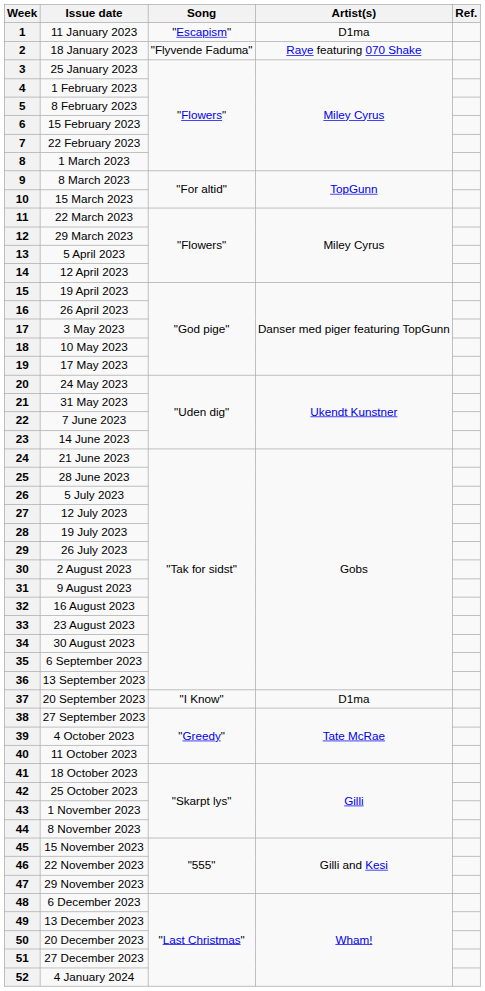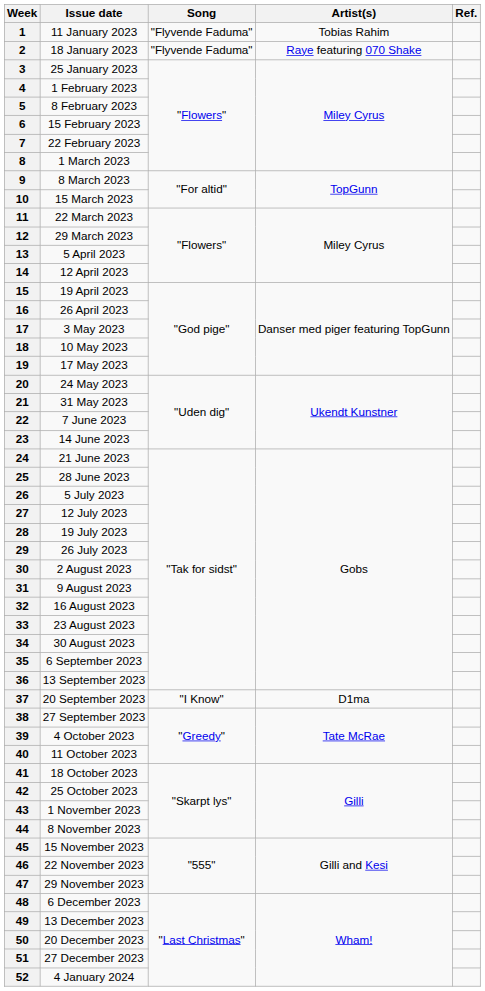 <table class="wikitable plainrowheaders" style="text-align: center;">
 <tr>
 <th scope="col">Week</th>
 <th scope="col">Issue date</th>
 <th scope="col">Song</th>
 <th scope="col">Artist(s)</th>
 <th scope="col">Ref.</th>
 </tr>
 <tr>
 <th scope="row" style="text-align:center">1</th>
 <td>11 January 2023</td>
-<td>"<a href='#'>Escapism</a>"</td>
-<td>D1ma</td>
+<td>"Flyvende Faduma"</td>
+<td>Tobias Rahim</td>
 <td></td>
 </tr>
 <tr>
 <th scope="row" style="text-align:center">2</th>
 <td>18 January 2023</td>
 <td>"Flyvende Faduma"</td>
 <td><a href='#'>Raye</a> featuring <a href='#'>070 Shake</a></td>
 <td></td>
 </tr>
 <tr>
 <th scope="row" style="text-align:center">3</th>
 <td>25 January 2023</td>
 <td rowspan="6">"<a href='#'>Flowers</a>"</td>
 <td rowspan="6"><a href='#'>Miley Cyrus</a></td>
 <td></td>
 </tr>
 <tr>
 <th scope="row" style="text-align:center">4</th>
 <td>1 February 2023</td>
 <td></td>
 </tr>
 <tr>
 <th scope="row" style="text-align:center">5</th>
 <td>8 February 2023</td>
 <td></td>
 </tr>
 <tr>
 <th scope="row" style="text-align:center">6</th>
 <td>15 February 2023</td>
 <td></td>
 </tr>
 <tr>
 <th scope="row" style="text-align:center">7</th>
 <td>22 February 2023</td>
 <td></td>
 </tr>
 <tr>
 <th scope="row" style="text-align:center">8</th>
 <td>1 March 2023</td>
 <td></td>
 </tr>
 <tr>
 <th scope="row" style="text-align:center">9</th>
 <td>8 March 2023</td>
 <td rowspan="2">"For altid"</td>
 <td rowspan="2"><a href='#'>TopGunn</a></td>
 <td></td>
 </tr>
 <tr>
 <th scope="row" style="text-align:center">10</th>
 <td>15 March 2023</td>
 <td></td>
 </tr>
 <tr>
 <th scope="row" style="text-align:center">11</th>
 <td>22 March 2023</td>
 <td rowspan="4">"Flowers"</td>
 <td rowspan="4">Miley Cyrus</td>
 <td></td>
 </tr>
 <tr>
 <th scope="row" style="text-align:center">12</th>
 <td>29 March 2023</td>
 <td></td>
 </tr>
 <tr>
 <th scope="row" style="text-align:center">13</th>
 <td>5 April 2023</td>
 <td></td>
 </tr>
 <tr>
 <th scope="row" style="text-align:center">14</th>
 <td>12 April 2023</td>
 <td></td>
 </tr>
 <tr>
 <th scope="row" style="text-align:center">15</th>
 <td>19 April 2023</td>
 <td rowspan="5">"God pige"</td>
 <td rowspan="5">Danser med piger featuring TopGunn</td>
 <td></td>
 </tr>
 <tr>
 <th scope="row" style="text-align:center">16</th>
 <td>26 April 2023</td>
 <td></td>
 </tr>
 <tr>
 <th scope="row" style="text-align:center">17</th>
 <td>3 May 2023</td>
 <td></td>
 </tr>
 <tr>
 <th scope="row" style="text-align:center">18</th>
 <td>10 May 2023</td>
 <td></td>
 </tr>
 <tr>
 <th scope="row" style="text-align:center">19</th>
 <td>17 May 2023</td>
 <td></td>
 </tr>
 <tr>
 <th scope="row" style="text-align:center">20</th>
 <td>24 May 2023</td>
 <td rowspan="4">"Uden dig"</td>
 <td rowspan="4"><a href='#'>Ukendt Kunstner</a></td>
 <td></td>
 </tr>
 <tr>
 <th scope="row" style="text-align:center">21</th>
 <td>31 May 2023</td>
 <td></td>
 </tr>
 <tr>
 <th scope="row" style="text-align:center">22</th>
 <td>7 June 2023</td>
 <td></td>
 </tr>
 <tr>
 <th scope="row" style="text-align:center">23</th>
 <td>14 June 2023</td>
 <td></td>
 </tr>
 <tr>
 <th scope="row" style="text-align:center">24</th>
 <td>21 June 2023</td>
 <td rowspan="13">"Tak for sidst"</td>
 <td rowspan="13">Gobs</td>
 <td></td>
 </tr>
 <tr>
 <th scope="row" style="text-align:center">25</th>
 <td>28 June 2023</td>
 <td></td>
 </tr>
 <tr>
 <th scope="row" style="text-align:center">26</th>
 <td>5 July 2023</td>
 <td></td>
 </tr>
 <tr>
 <th scope="row" style="text-align:center">27</th>
 <td>12 July 2023</td>
 <td></td>
 </tr>
 <tr>
 <th scope="row" style="text-align:center">28</th>
 <td>19 July 2023</td>
 <td></td>
 </tr>
 <tr>
 <th scope="row" style="text-align:center">29</th>
 <td>26 July 2023</td>
 <td></td>
 </tr>
 <tr>
 <th scope="row" style="text-align:center">30</th>
 <td>2 August 2023</td>
 <td></td>
 </tr>
 <tr>
 <th scope="row" style="text-align:center">31</th>
 <td>9 August 2023</td>
 <td></td>
 </tr>
 <tr>
 <th scope="row" style="text-align:center">32</th>
 <td>16 August 2023</td>
 <td></td>
 </tr>
 <tr>
 <th scope="row" style="text-align:center">33</th>
 <td>23 August 2023</td>
 <td></td>
 </tr>
 <tr>
 <th scope="row" style="text-align:center">34</th>
 <td>30 August 2023</td>
 <td></td>
 </tr>
 <tr>
 <th scope="row" style="text-align:center">35</th>
 <td>6 September 2023</td>
 <td></td>
 </tr>
 <tr>
 <th scope="row" style="text-align:center">36</th>
 <td>13 September 2023</td>
 <td></td>
 </tr>
 <tr>
 <th scope="row" style="text-align:center">37</th>
 <td>20 September 2023</td>
 <td>"I Know"</td>
 <td>D1ma</td>
 <td></td>
 </tr>
 <tr>
 <th scope="row" style="text-align:center">38</th>
 <td>27 September 2023</td>
 <td rowspan="3">"<a href='#'>Greedy</a>"</td>
 <td rowspan="3"><a href='#'>Tate McRae</a></td>
 <td></td>
 </tr>
 <tr>
 <th scope="row" style="text-align:center">39</th>
 <td>4 October 2023</td>
 <td></td>
 </tr>
 <tr>
 <th scope="row" style="text-align:center">40</th>
 <td>11 October 2023</td>
 <td></td>
 </tr>
 <tr>
 <th scope="row" style="text-align:center">41</th>
 <td>18 October 2023</td>
 <td rowspan="4">"Skarpt lys"</td>
 <td rowspan="4"><a href='#'>Gilli</a></td>
 <td></td>
 </tr>
 <tr>
 <th scope="row" style="text-align:center">42</th>
 <td>25 October 2023</td>
 <td></td>
 </tr>
 <tr>
 <th scope="row" style="text-align:center">43</th>
 <td>1 November 2023</td>
 <td></td>
 </tr>
 <tr>
 <th scope="row" style="text-align:center">44</th>
 <td>8 November 2023</td>
 <td></td>
 </tr>
 <tr>
 <th scope="row" style="text-align:center">45</th>
 <td>15 November 2023</td>
 <td rowspan="3">"555"</td>
 <td rowspan="3">Gilli and <a href='#'>Kesi</a></td>
 <td></td>
 </tr>
 <tr>
 <th scope="row" style="text-align:center">46</th>
 <td>22 November 2023</td>
 <td></td>
 </tr>
 <tr>
 <th scope="row" style="text-align:center">47</th>
 <td>29 November 2023</td>
 <td></td>
 </tr>
 <tr>
 <th scope="row" style="text-align:center">48</th>
 <td>6 December 2023</td>
 <td rowspan="5">"<a href='#'>Last Christmas</a>"</td>
 <td rowspan="5"><a href='#'>Wham!</a></td>
 <td></td>
 </tr>
 <tr>
 <th scope="row" style="text-align:center">49</th>
 <td>13 December 2023</td>
 <td></td>
 </tr>
 <tr>
 <th scope="row" style="text-align:center">50</th>
 <td>20 December 2023</td>
 <td></td>
 </tr>
 <tr>
 <th scope="row" style="text-align:center">51</th>
 <td>27 December 2023</td>
 <td></td>
 </tr>
 <tr>
 <th scope="row" style="text-align:center">52</th>
 <td>4 January 2024</td>
 <td></td>
 </tr>
 </table>
